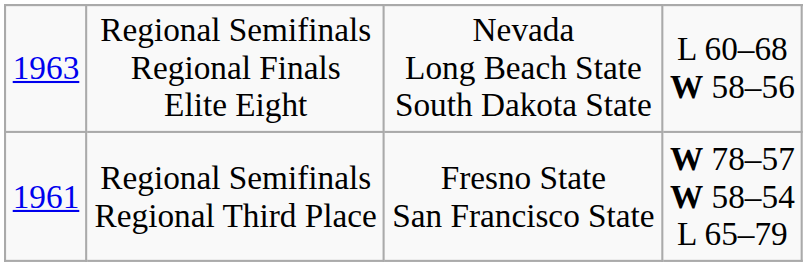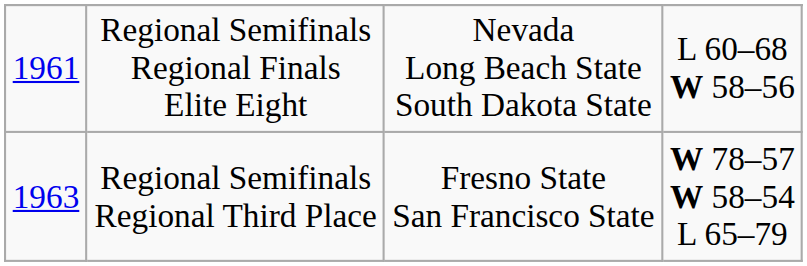 <table class="wikitable" style="text-align:center">
 <tr>
 </tr>
 <tr align="center">
-<td><a href='#'>1963</a></td>
+<td><a href='#'>1961</a></td>
 <td>Regional Semifinals<br>Regional Finals<br>Elite Eight</td>
 <td>Nevada<br>Long Beach State<br>South Dakota State</td>
 <td>L 60–68<br><strong>W</strong> 58–56</td>
 </tr>
 <tr align="center">
-<td><a href='#'>1961</a></td>
+<td><a href='#'>1963</a></td>
 <td>Regional Semifinals<br>Regional Third Place</td>
 <td>Fresno State<br>San Francisco State</td>
 <td><strong>W</strong> 78–57<br><strong>W</strong> 58–54<br>L 65–79</td>
 </tr>
 </table>
